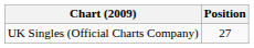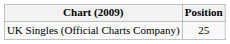 <table class="wikitable">
 <tr>
 <th>Chart (2009)</th>
 <th>Position</th>
 </tr>
 <tr>
 <td>UK Singles (Official Charts Company)</td>
-<td align="center">27</td>
+<td align="center">25</td>
 </tr>
 </table>
